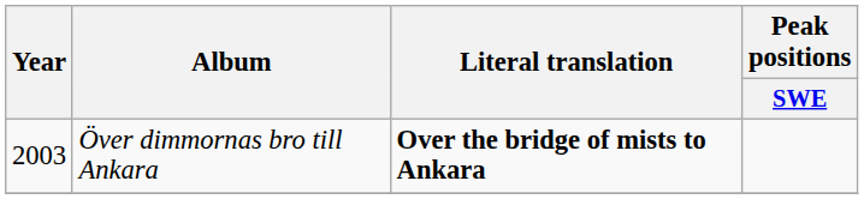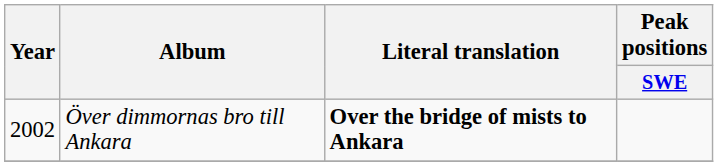 <table class="wikitable">
 <tr>
 <th align="center" rowspan="2" width="10">Year</th>
 <th align="center" rowspan="2" width="180">Album</th>
 <th align="center" rowspan="2" width="200">Literal translation</th>
 <th align="center" colspan="1" width="20">Peak positions</th>
 </tr>
 <tr>
 <th scope="col" style="width:3em;font-size:90%;"><a href='#'>SWE</a><br></th>
 </tr>
 <tr>
-<td style="text-align:center;">2003</td>
+<td style="text-align:center;">2002</td>
 <td><em>Över dimmornas bro till Ankara</em></td>
 <td><strong>Over the bridge of mists to Ankara</strong></td>
 <td style="text-align:center;"></td>
 </tr>
 <tr>
 </tr>
 </table>
